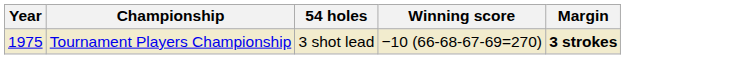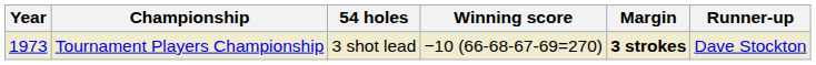 <table class="wikitable">
 <tr>
 <th>Year</th>
 <th>Championship</th>
 <th>54 holes</th>
 <th>Winning score</th>
 <th>Margin</th>
+<th>Runner-up</th>
 </tr>
 <tr style="background:#f2ecce;">
-<td><a href='#'>1975</a></td>
+<td><a href='#'>1973</a></td>
 <td><a href='#'>Tournament Players Championship</a></td>
 <td>3 shot lead</td>
 <td>−10 (66-68-67-69=270)</td>
 <td><strong>3 strokes</strong></td>
+<td> <a href='#'>Dave Stockton</a></td>
 </tr>
 </table>
